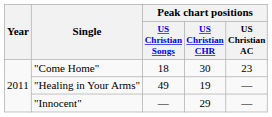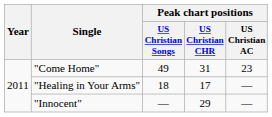 <table class="wikitable" style="text-align:center;">
 <tr>
 <th rowspan=2>Year</th>
 <th rowspan=2>Single</th>
 <th colspan=3>Peak chart positions</th>
 </tr>
 <tr style="font-size:smaller;">
 <th width=40><a href='#'>US Christian Songs</a></th>
 <th width=40><a href='#'>US Christian CHR</a></th>
 <th width=40>US Christian AC</th>
 </tr>
 <tr>
 <td rowspan="3">2011</td>
 <td align="left">"Come Home"</td>
-<td>18</td>
-<td>30</td>
+<td>49</td>
+<td>31</td>
 <td>23</td>
 </tr>
 <tr>
 <td align="left">"Healing in Your Arms"</td>
-<td>49</td>
-<td>19</td>
+<td>18</td>
+<td>17</td>
 <td>—</td>
 </tr>
 <tr>
 <td align="left">"Innocent"</td>
 <td>—</td>
 <td>29</td>
 <td>—</td>
 </tr>
 </table>
